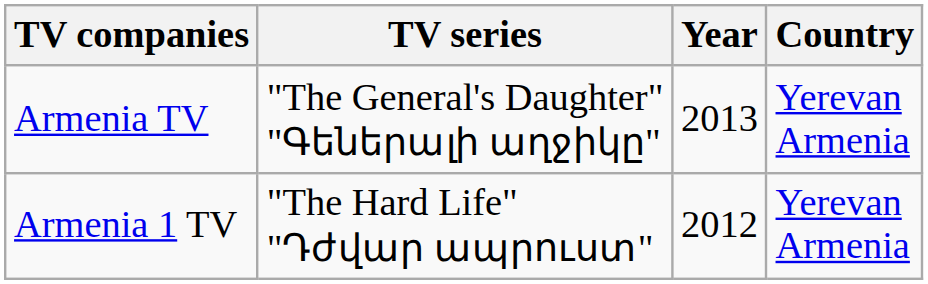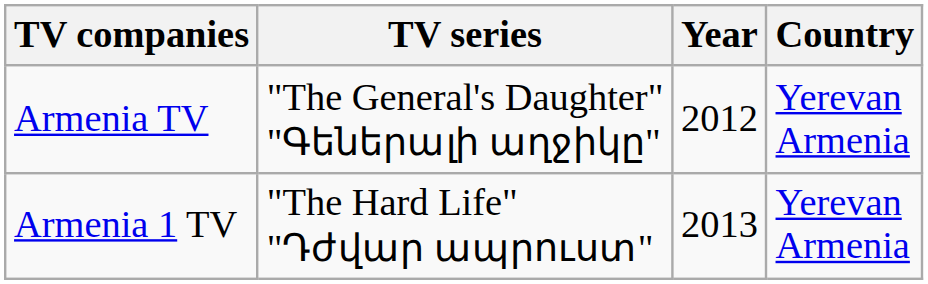 <table class="wikitable">
 <tr>
 <th>TV companies</th>
 <th>TV series</th>
 <th>Year</th>
 <th>Country</th>
 </tr>
 <tr>
 <td><a href='#'>Armenia TV</a></td>
 <td>"The General's Daughter"<br>"Գեներալի աղջիկը"</td>
-<td>2013</td>
+<td>2012</td>
 <td><a href='#'>Yerevan</a><br><a href='#'>Armenia</a></td>
 </tr>
 <tr>
 <td><a href='#'>Armenia 1</a> TV</td>
 <td>"The Hard Life"<br>"Դժվար ապրուստ"</td>
-<td>2012</td>
+<td>2013</td>
 <td><a href='#'>Yerevan</a><br><a href='#'>Armenia</a></td>
 </tr>
 </table>
